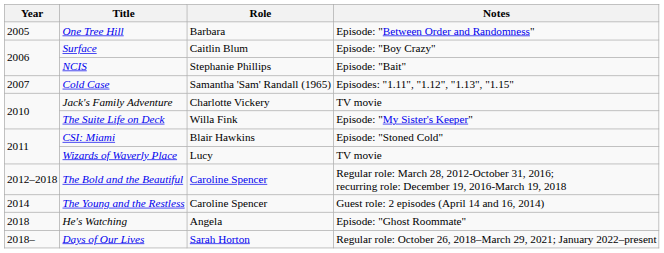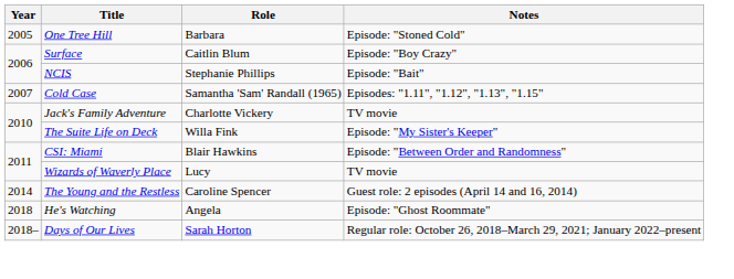 <table class="wikitable sortable">
 <tr>
 <th>Year</th>
 <th>Title</th>
 <th>Role</th>
 <th class="unsortable">Notes</th>
 </tr>
 <tr>
 <td>2005</td>
 <td><em><a href='#'>One Tree Hill</a></em></td>
 <td>Barbara</td>
-<td>Episode: "<a href='#'>Between Order and Randomness</a>"</td>
+<td>Episode: "Stoned Cold"</td>
 </tr>
 <tr>
 <td rowspan="2">2006</td>
 <td><em><a href='#'>Surface</a></em></td>
 <td>Caitlin Blum</td>
 <td>Episode: "Boy Crazy"</td>
 </tr>
 <tr>
 <td><em><a href='#'>NCIS</a></em></td>
 <td>Stephanie Phillips</td>
 <td>Episode: "Bait"</td>
 </tr>
 <tr>
 <td>2007</td>
 <td><em><a href='#'>Cold Case</a></em></td>
 <td>Samantha 'Sam' Randall (1965)</td>
 <td>Episodes: "1.11", "1.12", "1.13", "1.15"</td>
 </tr>
 <tr>
 <td rowspan="2">2010</td>
 <td><em>Jack's Family Adventure</em></td>
 <td>Charlotte Vickery</td>
 <td>TV movie</td>
 </tr>
 <tr>
 <td><em><a href='#'>The Suite Life on Deck</a></em></td>
 <td>Willa Fink</td>
 <td>Episode: "<a href='#'>My Sister's Keeper</a>"</td>
 </tr>
 <tr>
 <td rowspan="2">2011</td>
 <td><em><a href='#'>CSI: Miami</a></em></td>
 <td>Blair Hawkins</td>
-<td>Episode: "Stoned Cold"</td>
+<td>Episode: "<a href='#'>Between Order and Randomness</a>"</td>
 </tr>
 <tr>
 <td><em><a href='#'>Wizards of Waverly Place</a></em></td>
 <td>Lucy</td>
 <td>TV movie</td>
-</tr>
-<tr>
-<td>2012–2018</td>
-<td><em><a href='#'>The Bold and the Beautiful</a></em></td>
-<td><a href='#'>Caroline Spencer</a></td>
-<td>Regular role: March 28, 2012-October 31, 2016;<br>recurring role: December 19, 2016-March 19, 2018 </td>
 </tr>
 <tr>
 <td>2014</td>
 <td><em><a href='#'>The Young and the Restless</a></em></td>
 <td>Caroline Spencer</td>
 <td>Guest role: 2 episodes (April 14 and 16, 2014)</td>
 </tr>
 <tr>
 <td>2018</td>
 <td><em>He's Watching</em></td>
 <td>Angela</td>
 <td>Episode: "Ghost Roommate"</td>
 </tr>
 <tr>
 <td>2018–</td>
 <td><em><a href='#'>Days of Our Lives</a></em></td>
 <td><a href='#'>Sarah Horton</a></td>
 <td>Regular role: October 26, 2018–March 29, 2021; January 2022–present</td>
 </tr>
 </table>
